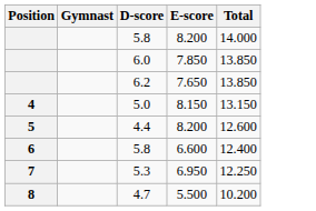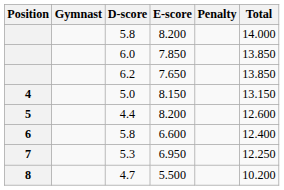 <table class="wikitable sortable" style="text-align:center; font-size:95%">
 <tr>
 <th scope=col>Position</th>
 <th scope=col>Gymnast</th>
 <th scope=col>D-score</th>
 <th scope=col>E-score</th>
+<th scope=col>Penalty</th>
 <th scope=col>Total</th>
 </tr>
 <tr>
 <th scope=row></th>
 <td align=left></td>
 <td>5.8</td>
 <td>8.200</td>
+<td></td>
 <td>14.000</td>
 </tr>
 <tr>
 <th scope=row></th>
 <td align=left></td>
 <td>6.0</td>
 <td>7.850</td>
+<td></td>
 <td>13.850</td>
 </tr>
 <tr>
 <th scope=row></th>
 <td align=left></td>
 <td>6.2</td>
 <td>7.650</td>
+<td></td>
 <td>13.850</td>
 </tr>
 <tr>
 <th scope=row>4</th>
 <td align=left></td>
 <td>5.0</td>
 <td>8.150</td>
+<td></td>
 <td>13.150</td>
 </tr>
 <tr>
 <th scope=row>5</th>
 <td align=left></td>
 <td>4.4</td>
 <td>8.200</td>
+<td></td>
 <td>12.600</td>
 </tr>
 <tr>
 <th scope=row>6</th>
 <td align=left></td>
 <td>5.8</td>
 <td>6.600</td>
+<td></td>
 <td>12.400</td>
 </tr>
 <tr>
 <th scope=row>7</th>
 <td align=left></td>
 <td>5.3</td>
 <td>6.950</td>
+<td></td>
 <td>12.250</td>
 </tr>
 <tr>
 <th scope=row>8</th>
 <td align=left></td>
 <td>4.7</td>
 <td>5.500</td>
+<td></td>
 <td>10.200</td>
 </tr>
 </table>
